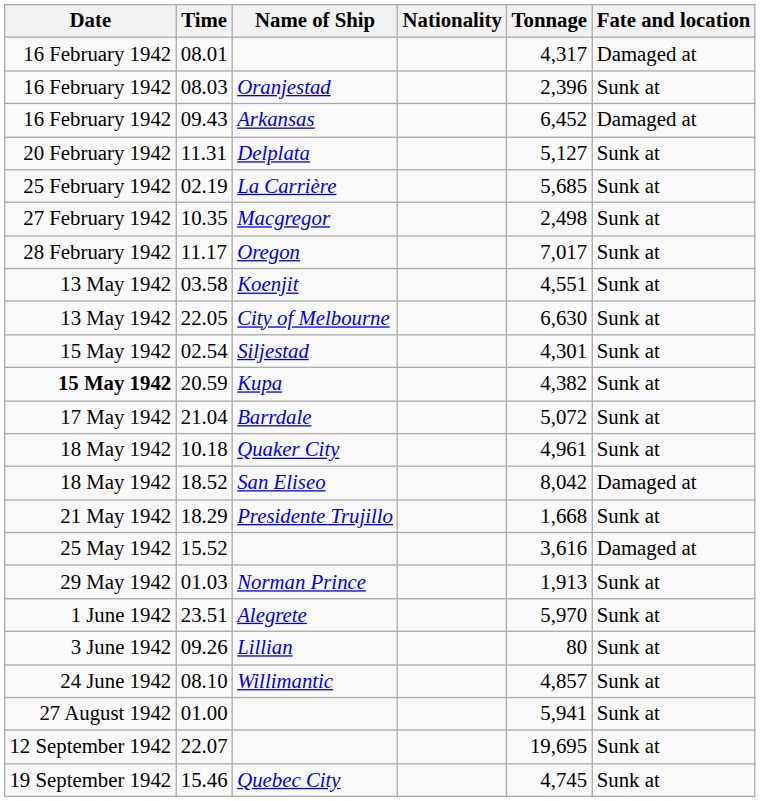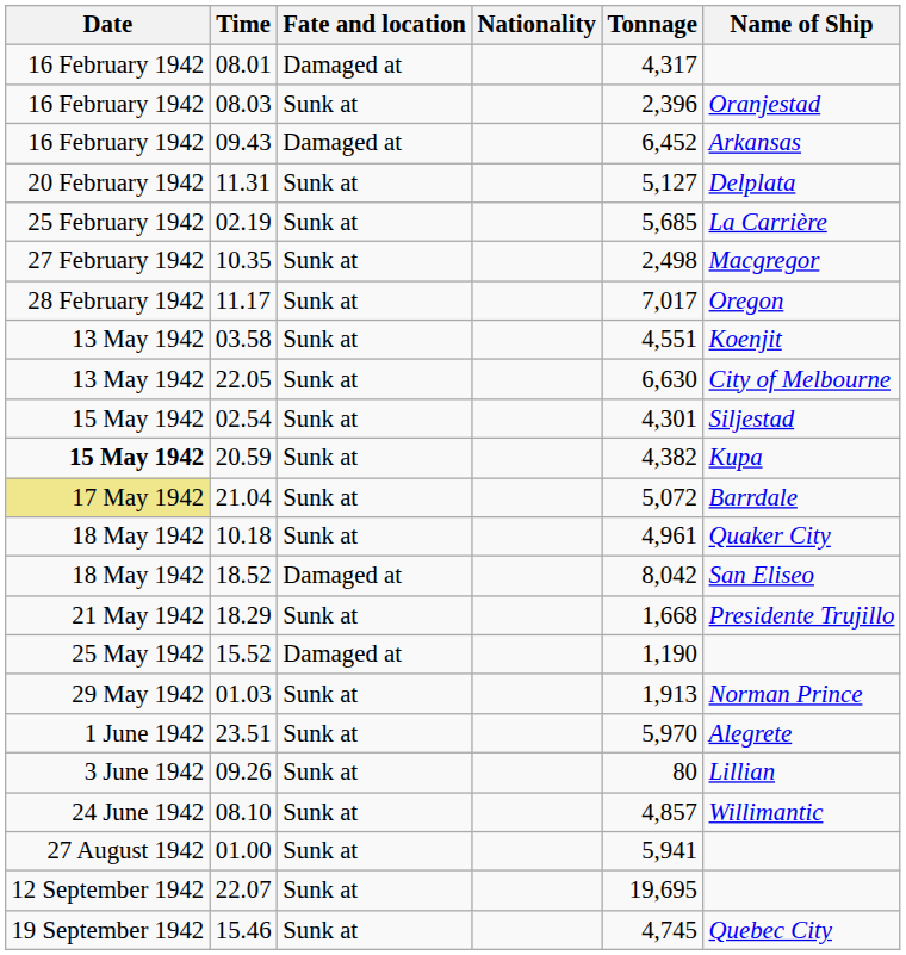 <table class="wikitable sortable">
 <tr>
 <th>Date</th>
 <th>Time</th>
-<th>Name of Ship</th>
+<th>Fate and location</th>
 <th>Nationality</th>
 <th>Tonnage</th>
-<th>Fate and location</th>
+<th>Name of Ship</th>
 </tr>
 <tr>
 <td align="right">16 February 1942</td>
 <td>08.01</td>
-<td align="left"></td>
+<td align="left">Damaged at </td>
 <td align="left"></td>
 <td align="right">4,317</td>
-<td align="left">Damaged at </td>
+<td align="left"></td>
 </tr>
 <tr>
 <td align="right">16 February 1942</td>
 <td>08.03</td>
-<td align="left"><a href='#'><em>Oranjestad</em></a></td>
+<td align="left">Sunk at </td>
 <td align="left"></td>
 <td align="right">2,396</td>
-<td align="left">Sunk at </td>
+<td align="left"><a href='#'><em>Oranjestad</em></a></td>
 </tr>
 <tr>
 <td align="right">16 February 1942</td>
 <td>09.43</td>
-<td align="left"><a href='#'><em>Arkansas</em></a></td>
+<td align="left">Damaged at </td>
 <td align="left"></td>
 <td align="right">6,452</td>
-<td align="left">Damaged at </td>
+<td align="left"><a href='#'><em>Arkansas</em></a></td>
 </tr>
 <tr>
 <td align="right">20 February 1942</td>
 <td>11.31</td>
-<td align="left"><a href='#'><em>Delplata</em></a></td>
+<td align="left">Sunk at </td>
 <td align="left"></td>
 <td align="right">5,127</td>
-<td align="left">Sunk at </td>
+<td align="left"><a href='#'><em>Delplata</em></a></td>
 </tr>
 <tr>
 <td align="right">25 February 1942</td>
 <td>02.19</td>
-<td align="left"><a href='#'><em>La Carrière</em></a></td>
+<td align="left">Sunk at </td>
 <td align="left"></td>
 <td align="right">5,685</td>
-<td align="left">Sunk at </td>
+<td align="left"><a href='#'><em>La Carrière</em></a></td>
 </tr>
 <tr>
 <td align="right">27 February 1942</td>
 <td>10.35</td>
-<td align="left"><a href='#'><em>Macgregor</em></a></td>
+<td align="left">Sunk at </td>
 <td align="left"></td>
 <td align="right">2,498</td>
-<td align="left">Sunk at </td>
+<td align="left"><a href='#'><em>Macgregor</em></a></td>
 </tr>
 <tr>
 <td align="right">28 February 1942</td>
 <td>11.17</td>
-<td align="left"><a href='#'><em>Oregon</em></a></td>
+<td align="left">Sunk at </td>
 <td align="left"></td>
 <td align="right">7,017</td>
-<td align="left">Sunk at </td>
+<td align="left"><a href='#'><em>Oregon</em></a></td>
 </tr>
 <tr>
 <td align="right">13 May 1942</td>
 <td>03.58</td>
-<td align="left"><a href='#'><em>Koenjit</em></a></td>
+<td align="left">Sunk at </td>
 <td align="left"></td>
 <td align="right">4,551</td>
-<td align="left">Sunk at </td>
+<td align="left"><a href='#'><em>Koenjit</em></a></td>
 </tr>
 <tr>
 <td align="right">13 May 1942</td>
 <td>22.05</td>
-<td align="left"><a href='#'><em>City of Melbourne</em></a></td>
+<td align="left">Sunk at </td>
 <td align="left"></td>
 <td align="right">6,630</td>
-<td align="left">Sunk at </td>
+<td align="left"><a href='#'><em>City of Melbourne</em></a></td>
 </tr>
 <tr>
 <td align="right">15 May 1942</td>
 <td>02.54</td>
-<td align="left"><a href='#'><em>Siljestad</em></a></td>
+<td align="left">Sunk at </td>
 <td align="left"></td>
 <td align="right">4,301</td>
-<td align="left">Sunk at </td>
+<td align="left"><a href='#'><em>Siljestad</em></a></td>
 </tr>
 <tr>
 <td align="right"><strong>15 May 1942</strong></td>
 <td>20.59</td>
-<td align="left"><a href='#'><em>Kupa</em></a></td>
+<td align="left">Sunk at </td>
 <td align="left"></td>
 <td align="right">4,382</td>
-<td align="left">Sunk at </td>
+<td align="left"><a href='#'><em>Kupa</em></a></td>
 </tr>
 <tr>
-<td align="right">17 May 1942</td>
+<td align="right" style="background: khaki;">17 May 1942</td>
 <td>21.04</td>
-<td align="left"><a href='#'><em>Barrdale</em></a></td>
+<td align="left">Sunk at </td>
 <td align="left"></td>
 <td align="right">5,072</td>
-<td align="left">Sunk at </td>
+<td align="left"><a href='#'><em>Barrdale</em></a></td>
 </tr>
 <tr>
 <td align="right">18 May 1942</td>
 <td>10.18</td>
-<td align="left"><a href='#'><em>Quaker City</em></a></td>
+<td align="left">Sunk at </td>
 <td align="left"></td>
 <td align="right">4,961</td>
-<td align="left">Sunk at </td>
+<td align="left"><a href='#'><em>Quaker City</em></a></td>
 </tr>
 <tr>
 <td align="right">18 May 1942</td>
 <td>18.52</td>
-<td align="left"><a href='#'><em>San Eliseo</em></a></td>
+<td align="left">Damaged at </td>
 <td align="left"></td>
 <td align="right">8,042</td>
-<td align="left">Damaged at </td>
+<td align="left"><a href='#'><em>San Eliseo</em></a></td>
 </tr>
 <tr>
 <td align="right">21 May 1942</td>
 <td>18.29</td>
-<td align="left"><a href='#'><em>Presidente Trujillo</em></a></td>
+<td align="left">Sunk at </td>
 <td align="left"></td>
 <td align="right">1,668</td>
-<td align="left">Sunk at </td>
+<td align="left"><a href='#'><em>Presidente Trujillo</em></a></td>
 </tr>
 <tr>
 <td align="right">25 May 1942</td>
 <td>15.52</td>
+<td align="left">Damaged at </td>
 <td align="left"></td>
+<td align="right">1,190</td>
 <td align="left"></td>
-<td align="right">3,616</td>
-<td align="left">Damaged at </td>
 </tr>
 <tr>
 <td align="right">29 May 1942</td>
 <td>01.03</td>
-<td align="left"><a href='#'><em>Norman Prince</em></a></td>
+<td align="left">Sunk at </td>
 <td align="left"></td>
 <td align="right">1,913</td>
-<td align="left">Sunk at </td>
+<td align="left"><a href='#'><em>Norman Prince</em></a></td>
 </tr>
 <tr>
 <td align="right">1 June 1942</td>
 <td>23.51</td>
-<td align="left"><a href='#'><em>Alegrete</em></a></td>
+<td align="left">Sunk at </td>
 <td align="left"></td>
 <td align="right">5,970</td>
-<td align="left">Sunk at </td>
+<td align="left"><a href='#'><em>Alegrete</em></a></td>
 </tr>
 <tr>
 <td align="right">3 June 1942</td>
 <td>09.26</td>
-<td align="left"><a href='#'><em>Lillian</em></a></td>
+<td align="left">Sunk at </td>
 <td align="left"></td>
 <td align="right">80</td>
-<td align="left">Sunk at </td>
+<td align="left"><a href='#'><em>Lillian</em></a></td>
 </tr>
 <tr>
 <td align="right">24 June 1942</td>
 <td>08.10</td>
-<td align="left"><a href='#'><em>Willimantic</em></a></td>
+<td align="left">Sunk at </td>
 <td align="left"></td>
 <td align="right">4,857</td>
-<td align="left">Sunk at </td>
+<td align="left"><a href='#'><em>Willimantic</em></a></td>
 </tr>
 <tr>
 <td align="right">27 August 1942</td>
 <td>01.00</td>
-<td align="left"></td>
+<td align="left">Sunk at </td>
 <td align="left"></td>
 <td align="right">5,941</td>
-<td align="left">Sunk at </td>
+<td align="left"></td>
 </tr>
 <tr>
 <td align="right">12 September 1942</td>
 <td>22.07</td>
-<td align="left"></td>
+<td align="left">Sunk at </td>
 <td align="left"></td>
 <td align="right">19,695</td>
-<td align="left">Sunk at </td>
+<td align="left"></td>
 </tr>
 <tr>
 <td align="right">19 September 1942</td>
 <td>15.46</td>
-<td align="left"><a href='#'><em>Quebec City</em></a></td>
+<td align="left">Sunk at </td>
 <td align="left"></td>
 <td align="right">4,745</td>
-<td align="left">Sunk at </td>
+<td align="left"><a href='#'><em>Quebec City</em></a></td>
 </tr>
 </table>
